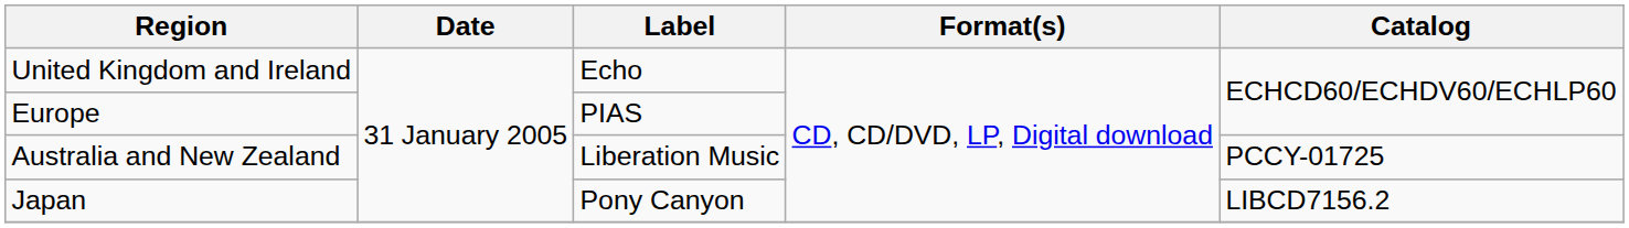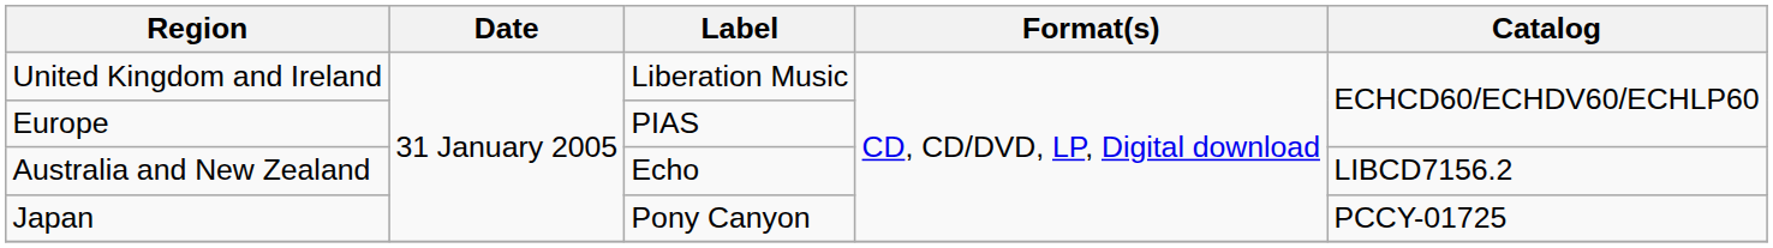 <table class="wikitable">
 <tr>
 <th>Region</th>
 <th>Date</th>
 <th>Label</th>
 <th>Format(s)</th>
 <th>Catalog</th>
 </tr>
 <tr>
 <td>United Kingdom and Ireland</td>
 <td rowspan=4>31 January 2005</td>
-<td>Echo</td>
+<td>Liberation Music</td>
 <td rowspan=4><a href='#'>CD</a>, CD/DVD, <a href='#'>LP</a>, <a href='#'>Digital download</a></td>
 <td rowspan="2">ECHCD60/ECHDV60/ECHLP60</td>
 </tr>
 <tr>
 <td>Europe</td>
 <td>PIAS</td>
 </tr>
 <tr>
 <td>Australia and New Zealand</td>
-<td>Liberation Music</td>
-<td>PCCY-01725</td>
+<td>Echo</td>
+<td>LIBCD7156.2</td>
 </tr>
 <tr>
 <td>Japan</td>
 <td>Pony Canyon</td>
-<td>LIBCD7156.2</td>
+<td>PCCY-01725</td>
 </tr>
 <tr>
 </tr>
 </table>
